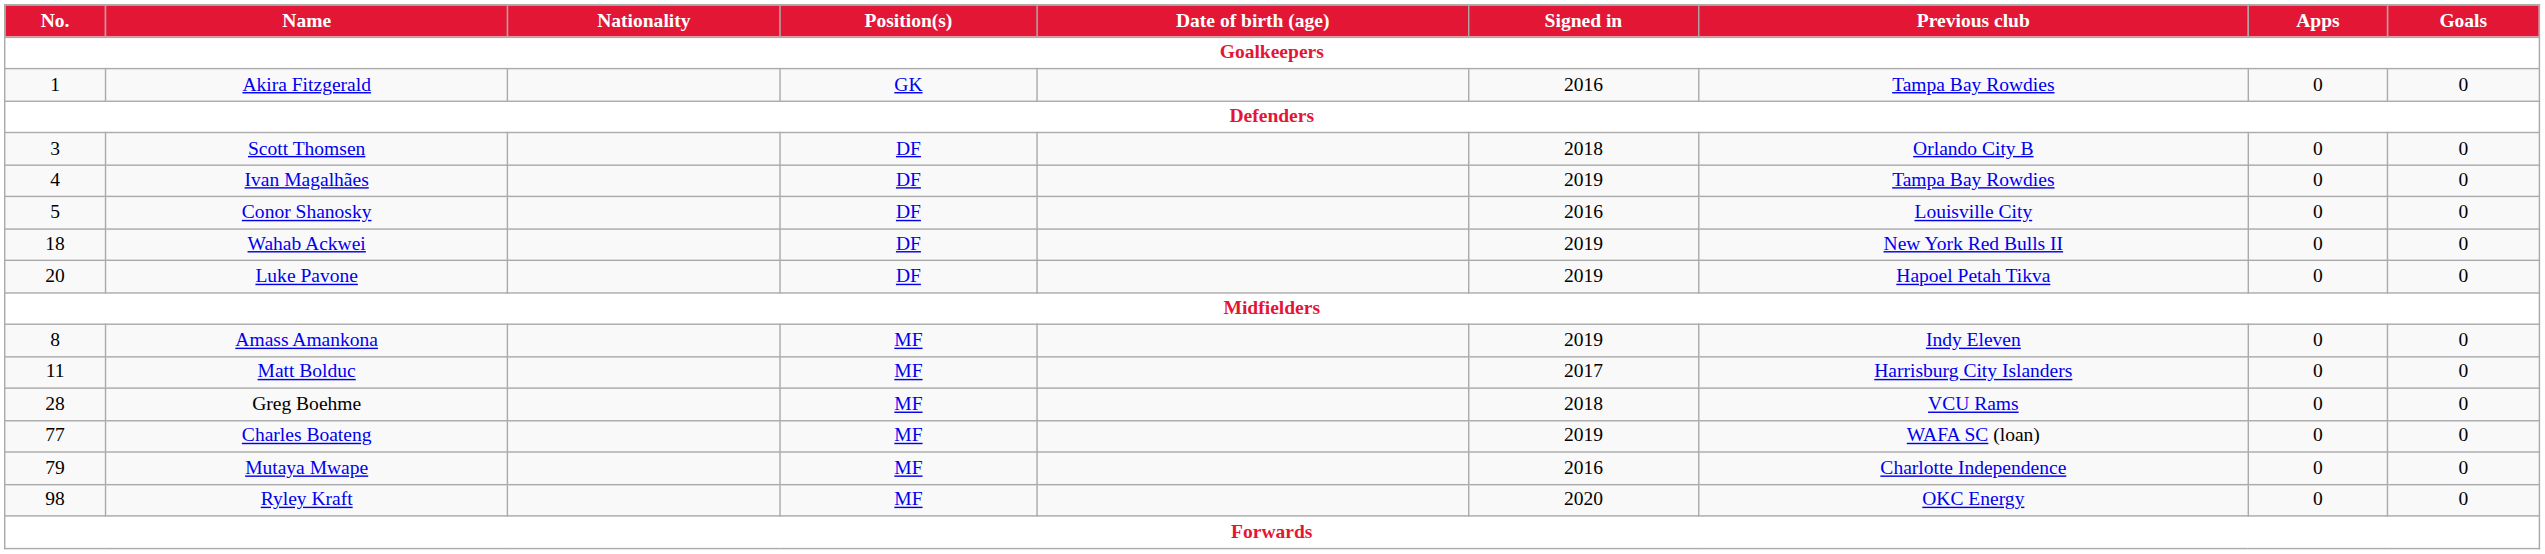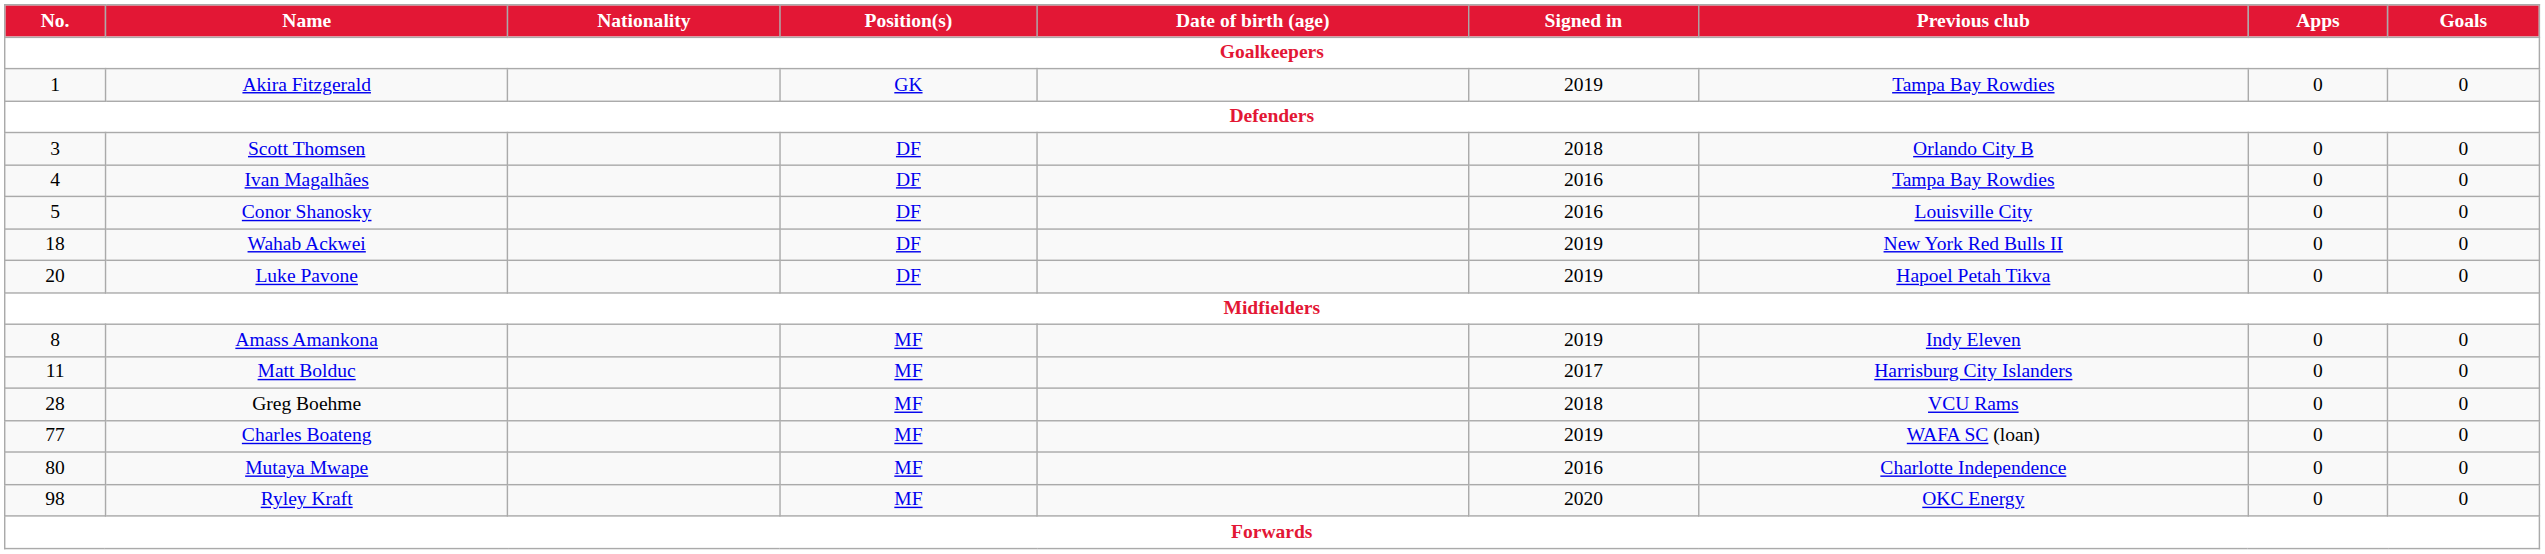 <table class="wikitable" style="text-align:center; font-size:86%; width:90%;">
 <tr>
 <th style="background:#E31735; color:white; text-align:center;">No.</th>
 <th style="background:#E31735; color:white; text-align:center;">Name</th>
 <th style="background:#E31735; color:white; text-align:center;">Nationality</th>
 <th style="background:#E31735; color:white; text-align:center;">Position(s)</th>
 <th style="background:#E31735; color:white; text-align:center;">Date of birth (age)</th>
 <th style="background:#E31735; color:white; text-align:center;">Signed in</th>
 <th style="background:#E31735; color:white; text-align:center;">Previous club</th>
 <th style="background:#E31735; color:white; text-align:center;">Apps</th>
 <th style="background:#E31735; color:white; text-align:center;">Goals</th>
 </tr>
 <tr>
 <th colspan=9 style="background:white; color:#E31735; text-align:center;">Goalkeepers</th>
 </tr>
 <tr>
 <td>1</td>
 <td><a href='#'>Akira Fitzgerald</a></td>
 <td></td>
 <td><a href='#'>GK</a></td>
 <td></td>
-<td>2016</td>
+<td>2019</td>
 <td> <a href='#'>Tampa Bay Rowdies</a></td>
 <td>0</td>
 <td>0</td>
 </tr>
 <tr>
 <th colspan=9 style="background:white; color:#E31735; text-align:center;">Defenders</th>
 </tr>
 <tr>
 <td>3</td>
 <td><a href='#'>Scott Thomsen</a></td>
 <td></td>
 <td><a href='#'>DF</a></td>
 <td></td>
 <td>2018</td>
 <td> <a href='#'>Orlando City B</a></td>
 <td>0</td>
 <td>0</td>
 </tr>
 <tr>
 <td>4</td>
 <td><a href='#'>Ivan Magalhães</a></td>
 <td></td>
 <td><a href='#'>DF</a></td>
 <td></td>
-<td>2019</td>
+<td>2016</td>
 <td> <a href='#'>Tampa Bay Rowdies</a></td>
 <td>0</td>
 <td>0</td>
 </tr>
 <tr>
 <td>5</td>
 <td><a href='#'>Conor Shanosky</a></td>
 <td></td>
 <td><a href='#'>DF</a></td>
 <td></td>
 <td>2016</td>
 <td> <a href='#'>Louisville City</a></td>
 <td>0</td>
 <td>0</td>
 </tr>
 <tr>
 <td>18</td>
 <td><a href='#'>Wahab Ackwei</a></td>
 <td></td>
 <td><a href='#'>DF</a></td>
 <td></td>
 <td>2019</td>
 <td> <a href='#'>New York Red Bulls II</a></td>
 <td>0</td>
 <td>0</td>
 </tr>
 <tr>
 <td>20</td>
 <td><a href='#'>Luke Pavone</a></td>
 <td></td>
 <td><a href='#'>DF</a></td>
 <td></td>
 <td>2019</td>
 <td> <a href='#'>Hapoel Petah Tikva</a></td>
 <td>0</td>
 <td>0</td>
 </tr>
 <tr>
 <th colspan=9 style="background:white; color:#E31735; text-align:center;">Midfielders</th>
 </tr>
 <tr>
 <td>8</td>
 <td><a href='#'>Amass Amankona</a></td>
 <td></td>
 <td><a href='#'>MF</a></td>
 <td></td>
 <td>2019</td>
 <td> <a href='#'>Indy Eleven</a></td>
 <td>0</td>
 <td>0</td>
 </tr>
 <tr>
 <td>11</td>
 <td><a href='#'>Matt Bolduc</a></td>
 <td></td>
 <td><a href='#'>MF</a></td>
 <td></td>
 <td>2017</td>
 <td> <a href='#'>Harrisburg City Islanders</a></td>
 <td>0</td>
 <td>0</td>
 </tr>
 <tr>
 <td>28</td>
 <td>Greg Boehme</td>
 <td></td>
 <td><a href='#'>MF</a></td>
 <td></td>
 <td>2018</td>
 <td> <a href='#'>VCU Rams</a></td>
 <td>0</td>
 <td>0</td>
 </tr>
 <tr>
 <td>77</td>
 <td><a href='#'>Charles Boateng</a></td>
 <td></td>
 <td><a href='#'>MF</a></td>
 <td></td>
 <td>2019</td>
 <td> <a href='#'>WAFA SC</a> (loan)</td>
 <td>0</td>
 <td>0</td>
 </tr>
 <tr>
-<td>79</td>
+<td>80</td>
 <td><a href='#'>Mutaya Mwape</a></td>
 <td></td>
 <td><a href='#'>MF</a></td>
 <td></td>
 <td>2016</td>
 <td> <a href='#'>Charlotte Independence</a></td>
 <td>0</td>
 <td>0</td>
 </tr>
 <tr>
 <td>98</td>
 <td><a href='#'>Ryley Kraft</a></td>
 <td></td>
 <td><a href='#'>MF</a></td>
 <td></td>
 <td>2020</td>
 <td> <a href='#'>OKC Energy</a></td>
 <td>0</td>
 <td>0</td>
 </tr>
 <tr>
 <th colspan=9 style="background:white; color:#E31735; text-align:center;">Forwards</th>
 </tr>
 </table>
